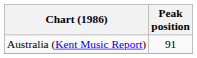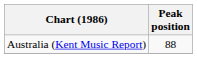 <table class="wikitable sortable">
 <tr>
 <th scope="col">Chart (1986)</th>
 <th scope="col">Peak<br>position</th>
 </tr>
 <tr>
 <td>Australia (<a href='#'>Kent Music Report</a>)</td>
-<td style="text-align:center;">91</td>
+<td style="text-align:center;">88</td>
 </tr>
 <tr>
 </tr>
 <tr>
 </tr>
 </table>
